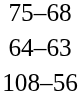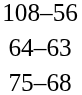 <table style="text-align:center">
 <tr>
 <th width=200></th>
 <th width=100></th>
 <th width=200></th>
 </tr>
 <tr>
 <td align=right><strong></strong></td>
-<td align=center>75–68</td>
+<td align=center>108–56</td>
 <td align=left></td>
 </tr>
 <tr>
 <td align=right><strong></strong></td>
 <td align=center>64–63</td>
 <td align=left></td>
 </tr>
 <tr>
 <td align=right><strong></strong></td>
-<td align=center>108–56</td>
+<td align=center>75–68</td>
 <td align=left></td>
 </tr>
 </table>
